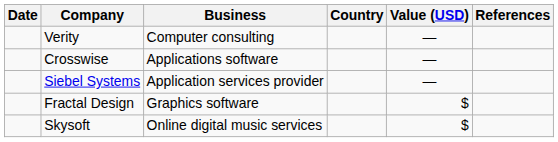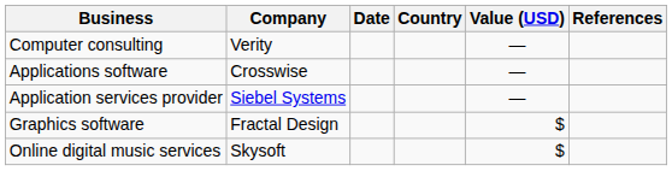 <table class="wikitable sortable">
 <tr>
+<th>Business</th>
+<th>Company</th>
 <th>Date</th>
-<th>Company</th>
-<th>Business</th>
 <th>Country</th>
 <th>Value (<a href='#'>USD</a>)</th>
 <th class="unsortable">References</th>
 </tr>
 <tr>
+<td>Computer consulting</td>
+<td>Verity</td>
 <td></td>
-<td>Verity</td>
-<td>Computer consulting</td>
 <td></td>
 <td align="center">—</td>
 <td align="center"></td>
 </tr>
 <tr>
+<td>Applications software</td>
+<td>Crosswise</td>
 <td></td>
-<td>Crosswise</td>
-<td>Applications software</td>
 <td></td>
 <td align="center">—</td>
 <td align="center"></td>
 </tr>
 <tr>
+<td>Application services provider</td>
+<td><a href='#'>Siebel Systems</a></td>
 <td></td>
-<td><a href='#'>Siebel Systems</a></td>
-<td>Application services provider</td>
 <td></td>
 <td align="center">—</td>
 <td align="center"></td>
 </tr>
 <tr>
+<td>Graphics software</td>
+<td>Fractal Design</td>
 <td></td>
-<td>Fractal Design</td>
-<td>Graphics software</td>
 <td></td>
 <td align="right">$</td>
 <td align="center"></td>
 </tr>
 <tr>
+<td>Online digital music services</td>
+<td>Skysoft</td>
 <td></td>
-<td>Skysoft</td>
-<td>Online digital music services</td>
 <td></td>
 <td align="right">$</td>
 <td align="center"></td>
 </tr>
 </table>
